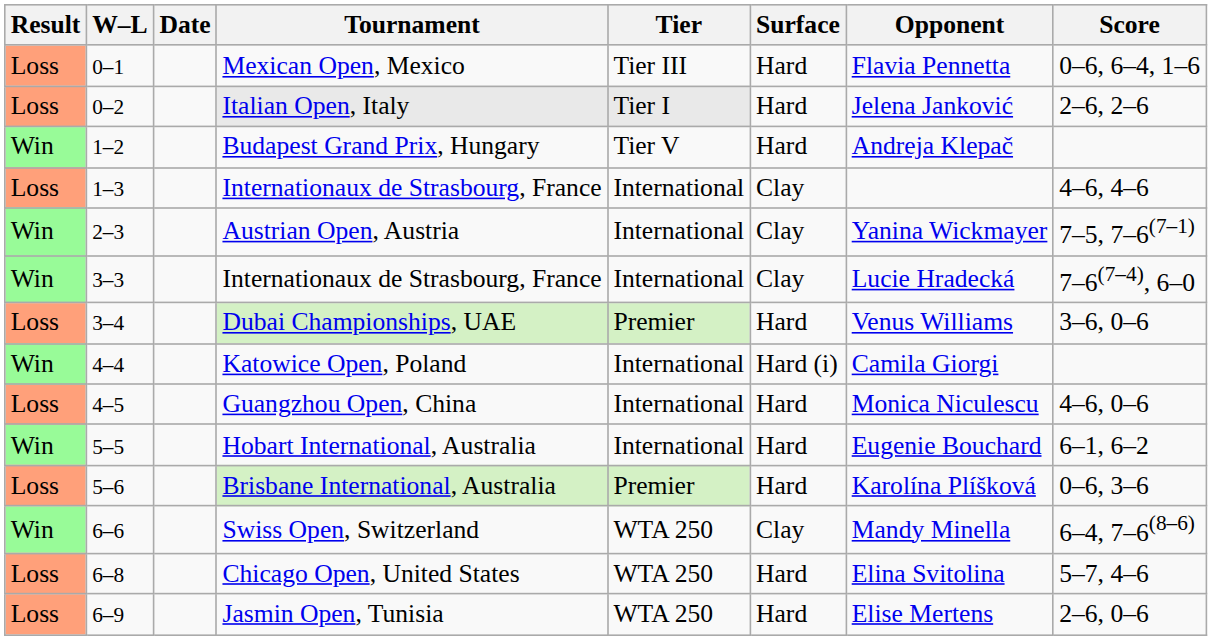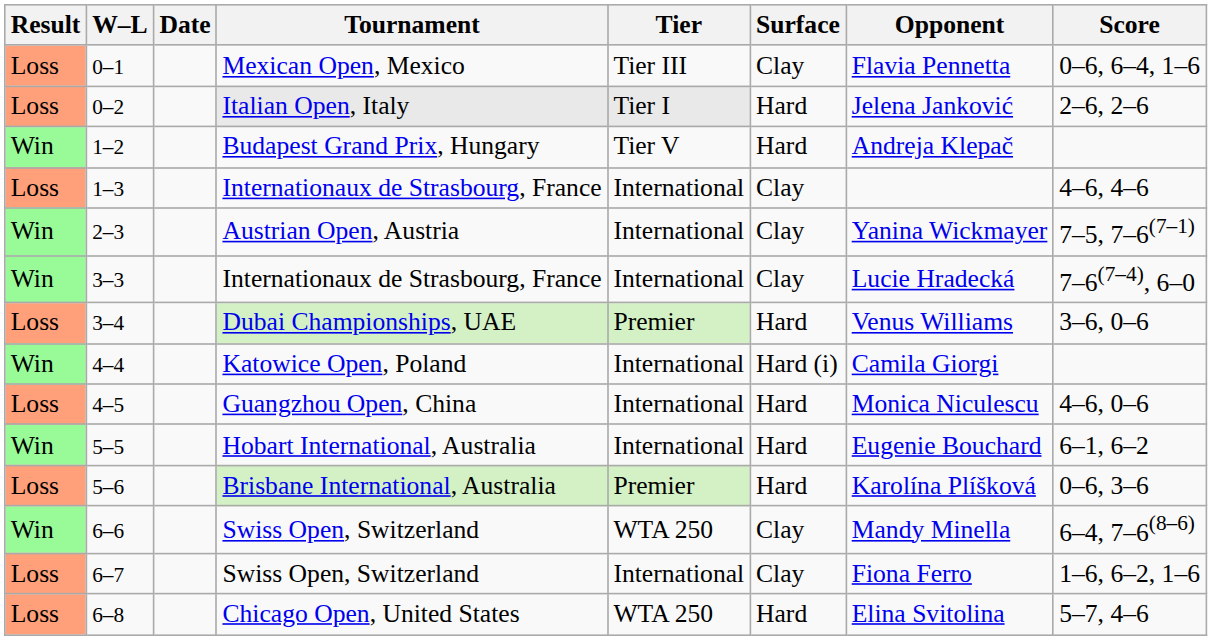 <table class="sortable wikitable">
 <tr>
 <th>Result</th>
 <th class=unsortable>W–L</th>
 <th>Date</th>
 <th>Tournament</th>
 <th>Tier</th>
 <th>Surface</th>
 <th>Opponent</th>
 <th class=unsortable>Score</th>
 </tr>
 <tr>
 <td style=background:#ffa07a>Loss</td>
 <td><small>0–1</small></td>
 <td><a href='#'></a></td>
 <td><a href='#'>Mexican Open</a>, Mexico</td>
 <td>Tier III</td>
-<td>Hard</td>
+<td>Clay</td>
 <td> <a href='#'>Flavia Pennetta</a></td>
 <td>0–6, 6–4, 1–6</td>
 </tr>
 <tr>
 <td style=background:#ffa07a>Loss</td>
 <td><small>0–2</small></td>
 <td><a href='#'></a></td>
 <td style=background:#e9e9e9><a href='#'>Italian Open</a>, Italy</td>
 <td style=background:#e9e9e9>Tier I</td>
 <td>Hard</td>
 <td> <a href='#'>Jelena Janković</a></td>
 <td>2–6, 2–6</td>
 </tr>
 <tr>
 <td style=background:#98fb98>Win</td>
 <td><small>1–2</small></td>
 <td><a href='#'></a></td>
 <td><a href='#'>Budapest Grand Prix</a>, Hungary</td>
 <td>Tier V</td>
 <td>Hard</td>
 <td> <a href='#'>Andreja Klepač</a></td>
 <td></td>
 </tr>
 <tr>
 <td style=background:#ffa07a>Loss</td>
 <td><small>1–3</small></td>
 <td><a href='#'></a></td>
 <td><a href='#'>Internationaux de Strasbourg</a>, France</td>
 <td>International</td>
 <td>Clay</td>
 <td></td>
 <td>4–6, 4–6</td>
 </tr>
 <tr>
 <td style=background:#98fb98>Win</td>
 <td><small>2–3</small></td>
 <td><a href='#'></a></td>
 <td><a href='#'>Austrian Open</a>, Austria</td>
 <td>International</td>
 <td>Clay</td>
 <td> <a href='#'>Yanina Wickmayer</a></td>
 <td>7–5, 7–6<sup>(7–1)</sup></td>
 </tr>
 <tr>
 <td style=background:#98fb98>Win</td>
 <td><small>3–3</small></td>
 <td><a href='#'></a></td>
 <td>Internationaux de Strasbourg, France</td>
 <td>International</td>
 <td>Clay</td>
 <td> <a href='#'>Lucie Hradecká</a></td>
 <td>7–6<sup>(7–4)</sup>, 6–0</td>
 </tr>
 <tr>
 <td style=background:#ffa07a>Loss</td>
 <td><small>3–4</small></td>
 <td><a href='#'></a></td>
 <td style=background:#d4f1c5><a href='#'>Dubai Championships</a>, UAE</td>
 <td style=background:#d4f1c5>Premier</td>
 <td>Hard</td>
 <td> <a href='#'>Venus Williams</a></td>
 <td>3–6, 0–6</td>
 </tr>
 <tr>
 <td style=background:#98fb98>Win</td>
 <td><small>4–4</small></td>
 <td><a href='#'></a></td>
 <td><a href='#'>Katowice Open</a>, Poland</td>
 <td>International</td>
 <td>Hard (i)</td>
 <td> <a href='#'>Camila Giorgi</a></td>
 <td></td>
 </tr>
 <tr>
 <td style=background:#ffa07a>Loss</td>
 <td><small>4–5</small></td>
 <td><a href='#'></a></td>
 <td><a href='#'>Guangzhou Open</a>, China</td>
 <td>International</td>
 <td>Hard</td>
 <td> <a href='#'>Monica Niculescu</a></td>
 <td>4–6, 0–6</td>
 </tr>
 <tr>
 <td style=background:#98fb98>Win</td>
 <td><small>5–5</small></td>
 <td><a href='#'></a></td>
 <td><a href='#'>Hobart International</a>, Australia</td>
 <td>International</td>
 <td>Hard</td>
 <td> <a href='#'>Eugenie Bouchard</a></td>
 <td>6–1,  6–2</td>
 </tr>
 <tr>
 <td style=background:#ffa07a>Loss</td>
 <td><small>5–6</small></td>
 <td><a href='#'></a></td>
 <td style=background:#d4f1c5><a href='#'>Brisbane International</a>, Australia</td>
 <td style=background:#d4f1c5>Premier</td>
 <td>Hard</td>
 <td> <a href='#'>Karolína Plíšková</a></td>
 <td>0–6, 3–6</td>
 </tr>
 <tr>
 <td style=background:#98fb98>Win</td>
 <td><small>6–6</small></td>
 <td><a href='#'></a></td>
 <td><a href='#'>Swiss Open</a>, Switzerland</td>
 <td>WTA 250</td>
 <td>Clay</td>
 <td> <a href='#'>Mandy Minella</a></td>
 <td>6–4, 7–6<sup>(8–6)</sup></td>
 </tr>
 <tr>
 <td style=background:#ffa07a>Loss</td>
+<td><small>6–7</small></td>
+<td><a href='#'></a></td>
+<td>Swiss Open, Switzerland</td>
+<td>International</td>
+<td>Clay</td>
+<td> <a href='#'>Fiona Ferro</a></td>
+<td>1–6, 6–2, 1–6</td>
+</tr>
+<tr>
+<td style=background:#ffa07a>Loss</td>
 <td><small>6–8</small></td>
 <td><a href='#'></a></td>
 <td><a href='#'>Chicago Open</a>, United States</td>
 <td>WTA 250</td>
 <td>Hard</td>
 <td> <a href='#'>Elina Svitolina</a></td>
 <td>5–7, 4–6</td>
 </tr>
-<tr>
-<td style=background:#ffa07a>Loss</td>
-<td><small>6–9</small></td>
-<td><a href='#'></a></td>
-<td><a href='#'>Jasmin Open</a>, Tunisia</td>
-<td>WTA 250</td>
-<td>Hard</td>
-<td> <a href='#'>Elise Mertens</a></td>
-<td>2–6, 0–6</td>
-</tr>
 </table>
